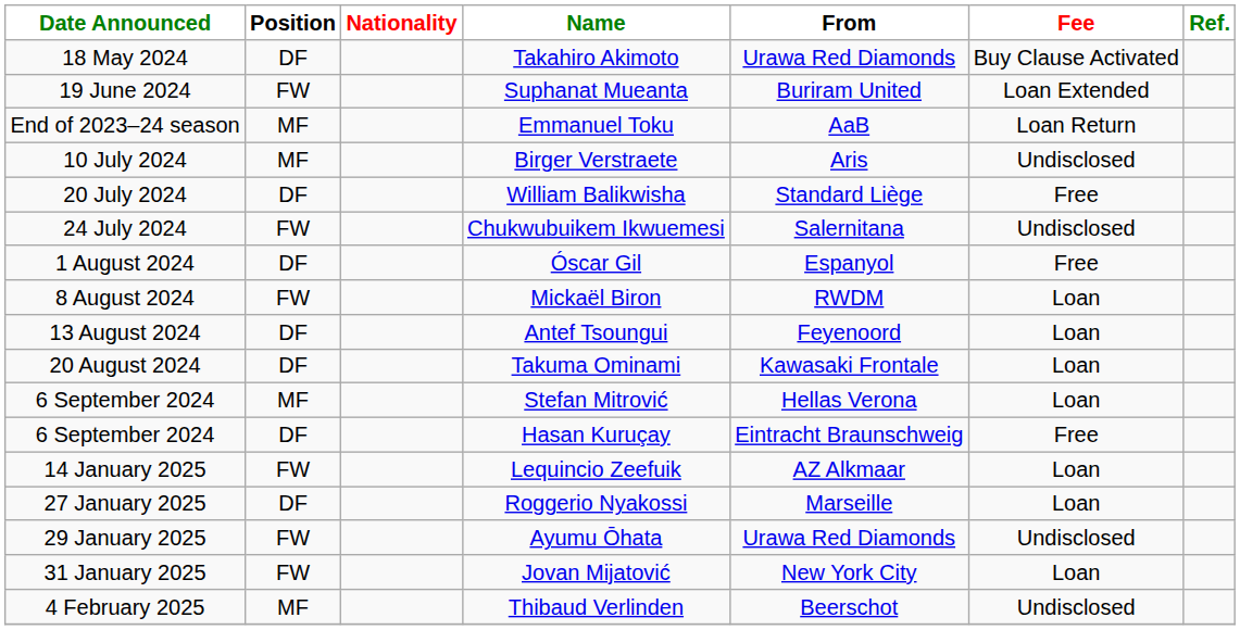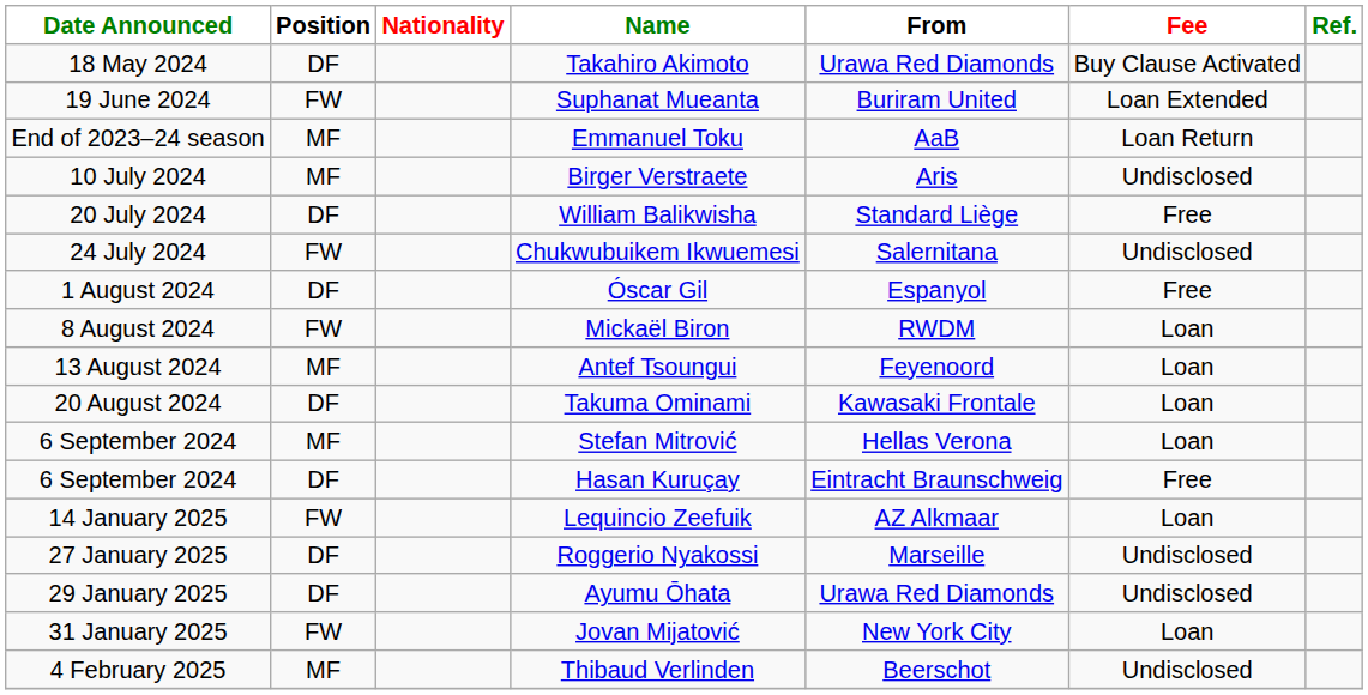 <table class="wikitable" style="text-align:center; font-size:90%">
 <tr>
 <th style="background:#FFFFFF; color:green">Date Announced</th>
 <th style="background:#FFFFFF; color:black">Position</th>
 <th style="background:#FFFFFF; color:red">Nationality</th>
 <th style="background:#FFFFFF; color:green">Name</th>
 <th style="background:#FFFFFF; color:black">From</th>
 <th style="background:#FFFFFF; color:red">Fee</th>
 <th style="background:#FFFFFF; color:green">Ref.</th>
 </tr>
 <tr>
 <td>18 May 2024</td>
 <td>DF</td>
 <td></td>
 <td><a href='#'>Takahiro Akimoto</a></td>
 <td> <a href='#'>Urawa Red Diamonds</a></td>
 <td>Buy Clause Activated</td>
 <td></td>
 </tr>
 <tr>
 <td>19 June 2024</td>
 <td>FW</td>
 <td></td>
 <td><a href='#'>Suphanat Mueanta</a></td>
 <td> <a href='#'>Buriram United</a></td>
 <td>Loan Extended</td>
 <td></td>
 </tr>
 <tr>
 <td>End of 2023–24 season</td>
 <td>MF</td>
 <td></td>
 <td><a href='#'>Emmanuel Toku</a></td>
 <td> <a href='#'>AaB</a></td>
 <td>Loan Return</td>
 <td></td>
 </tr>
 <tr>
 <td>10 July 2024</td>
 <td>MF</td>
 <td></td>
 <td><a href='#'>Birger Verstraete</a></td>
 <td> <a href='#'>Aris</a></td>
 <td>Undisclosed</td>
 <td></td>
 </tr>
 <tr>
 <td>20 July 2024</td>
 <td>DF</td>
 <td></td>
 <td><a href='#'>William Balikwisha</a></td>
 <td> <a href='#'>Standard Liège</a></td>
 <td>Free</td>
 <td></td>
 </tr>
 <tr>
 <td>24 July 2024</td>
 <td>FW</td>
 <td></td>
 <td><a href='#'>Chukwubuikem Ikwuemesi</a></td>
 <td> <a href='#'>Salernitana</a></td>
 <td>Undisclosed</td>
 <td></td>
 </tr>
 <tr>
 <td>1 August 2024</td>
 <td>DF</td>
 <td></td>
 <td><a href='#'>Óscar Gil</a></td>
 <td> <a href='#'>Espanyol</a></td>
 <td>Free</td>
 <td></td>
 </tr>
 <tr>
 <td>8 August 2024</td>
 <td>FW</td>
 <td></td>
 <td><a href='#'>Mickaël Biron</a></td>
 <td> <a href='#'>RWDM</a></td>
 <td>Loan</td>
 <td></td>
 </tr>
 <tr>
 <td>13 August 2024</td>
-<td>DF</td>
+<td>MF</td>
 <td></td>
 <td><a href='#'>Antef Tsoungui</a></td>
 <td> <a href='#'>Feyenoord</a></td>
 <td>Loan</td>
 <td></td>
 </tr>
 <tr>
 <td>20 August 2024</td>
 <td>DF</td>
 <td></td>
 <td><a href='#'>Takuma Ominami</a></td>
 <td> <a href='#'>Kawasaki Frontale</a></td>
 <td>Loan</td>
 <td></td>
 </tr>
 <tr>
 <td>6 September 2024</td>
 <td>MF</td>
 <td></td>
 <td><a href='#'>Stefan Mitrović</a></td>
 <td> <a href='#'>Hellas Verona</a></td>
 <td>Loan</td>
 <td></td>
 </tr>
 <tr>
 <td>6 September 2024</td>
 <td>DF</td>
 <td></td>
 <td><a href='#'>Hasan Kuruçay</a></td>
 <td> <a href='#'>Eintracht Braunschweig</a></td>
 <td>Free</td>
 <td></td>
 </tr>
 <tr>
 <td>14 January 2025</td>
 <td>FW</td>
 <td></td>
 <td><a href='#'>Lequincio Zeefuik</a></td>
 <td> <a href='#'>AZ Alkmaar</a></td>
 <td>Loan</td>
 <td></td>
 </tr>
 <tr>
 <td>27 January 2025</td>
 <td>DF</td>
 <td></td>
 <td><a href='#'>Roggerio Nyakossi</a></td>
 <td> <a href='#'>Marseille</a></td>
-<td>Loan</td>
+<td>Undisclosed</td>
 <td></td>
 </tr>
 <tr>
 <td>29 January 2025</td>
-<td>FW</td>
+<td>DF</td>
 <td></td>
 <td><a href='#'>Ayumu Ōhata</a></td>
 <td> <a href='#'>Urawa Red Diamonds</a></td>
 <td>Undisclosed</td>
 <td></td>
 </tr>
 <tr>
 <td>31 January 2025</td>
 <td>FW</td>
 <td></td>
 <td><a href='#'>Jovan Mijatović</a></td>
 <td> <a href='#'>New York City</a></td>
 <td>Loan</td>
 <td></td>
 </tr>
 <tr>
 <td>4 February 2025</td>
 <td>MF</td>
 <td></td>
 <td><a href='#'>Thibaud Verlinden</a></td>
 <td> <a href='#'>Beerschot</a></td>
 <td>Undisclosed</td>
 <td></td>
 </tr>
 <tr>
 </tr>
 </table>
